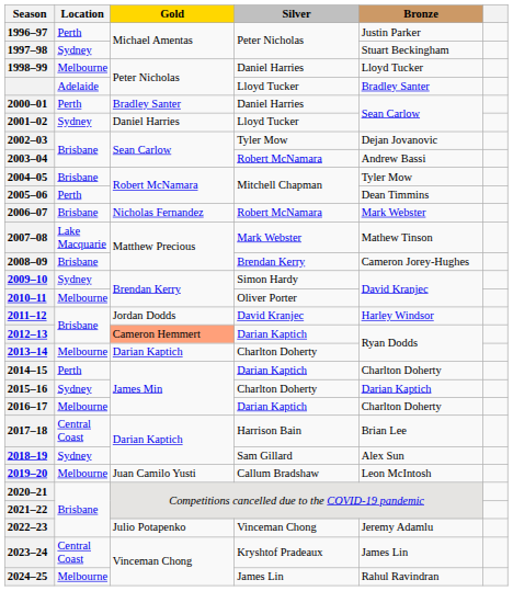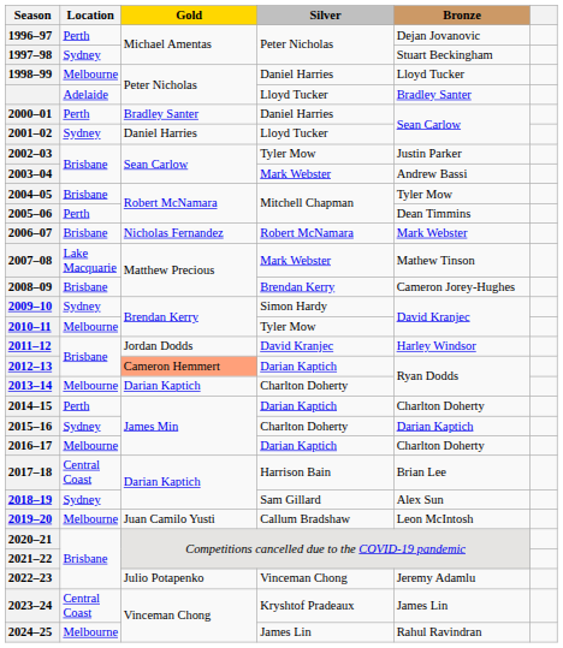 <table class="wikitable unsortable" style="text-align:left; width:80%">
 <tr>
 <th scope="col" style="text-align:center; width:10%">Season</th>
 <th scope="col" style="text-align:center; width:10%">Location</th>
 <th scope="col" style="text-align:center; width:25%; background:gold">Gold</th>
 <th scope="col" style="text-align:center; width:25%; background:silver">Silver</th>
 <th scope="col" style="text-align:center; width:25%; background:#c96">Bronze</th>
 <th scope="col" style="text-align:center; width:5%"></th>
 </tr>
 <tr>
 <th scope="row" style="text-align:left">1996–97</th>
 <td><a href='#'>Perth</a></td>
 <td rowspan="2">Michael Amentas</td>
 <td rowspan="2">Peter Nicholas</td>
-<td>Justin Parker</td>
+<td>Dejan Jovanovic</td>
 <td></td>
 </tr>
 <tr>
 <th scope="row" style="text-align:left">1997–98</th>
 <td><a href='#'>Sydney</a></td>
 <td>Stuart Beckingham</td>
 <td></td>
 </tr>
 <tr>
 <th scope="row" style="text-align:left">1998–99</th>
 <td><a href='#'>Melbourne</a></td>
 <td rowspan="2">Peter Nicholas</td>
 <td>Daniel Harries</td>
 <td>Lloyd Tucker</td>
 <td></td>
 </tr>
 <tr>
 <th scope="row" style="text-align:left"></th>
 <td><a href='#'>Adelaide</a></td>
 <td>Lloyd Tucker</td>
 <td><a href='#'>Bradley Santer</a></td>
 <td></td>
 </tr>
 <tr>
 <th scope="row" style="text-align:left">2000–01</th>
 <td><a href='#'>Perth</a></td>
 <td><a href='#'>Bradley Santer</a></td>
 <td>Daniel Harries</td>
 <td rowspan="2"><a href='#'>Sean Carlow</a></td>
 <td></td>
 </tr>
 <tr>
 <th scope="row" style="text-align:left">2001–02</th>
 <td><a href='#'>Sydney</a></td>
 <td>Daniel Harries</td>
 <td>Lloyd Tucker</td>
 <td></td>
 </tr>
 <tr>
 <th scope="row" style="text-align:left">2002–03</th>
 <td rowspan="2"><a href='#'>Brisbane</a></td>
 <td rowspan="2"><a href='#'>Sean Carlow</a></td>
 <td>Tyler Mow</td>
-<td>Dejan Jovanovic</td>
+<td>Justin Parker</td>
 <td></td>
 </tr>
 <tr>
 <th scope="row" style="text-align:left">2003–04</th>
-<td><a href='#'>Robert McNamara</a></td>
+<td><a href='#'>Mark Webster</a></td>
 <td>Andrew Bassi</td>
 <td></td>
 </tr>
 <tr>
 <th scope="row" style="text-align:left">2004–05</th>
 <td><a href='#'>Brisbane</a></td>
 <td rowspan="2"><a href='#'>Robert McNamara</a></td>
 <td rowspan="2">Mitchell Chapman</td>
 <td>Tyler Mow</td>
 <td></td>
 </tr>
 <tr>
 <th scope="row" style="text-align:left">2005–06</th>
 <td><a href='#'>Perth</a></td>
 <td>Dean Timmins</td>
 <td></td>
 </tr>
 <tr>
 <th scope="row" style="text-align:left">2006–07</th>
 <td><a href='#'>Brisbane</a></td>
 <td><a href='#'>Nicholas Fernandez</a></td>
 <td><a href='#'>Robert McNamara</a></td>
 <td><a href='#'>Mark Webster</a></td>
 <td></td>
 </tr>
 <tr>
 <th scope="row" style="text-align:left">2007–08</th>
 <td><a href='#'>Lake Macquarie</a></td>
 <td rowspan="2">Matthew Precious</td>
 <td><a href='#'>Mark Webster</a></td>
 <td>Mathew Tinson</td>
 <td></td>
 </tr>
 <tr>
 <th scope="row" style="text-align:left">2008–09</th>
 <td><a href='#'>Brisbane</a></td>
 <td><a href='#'>Brendan Kerry</a></td>
 <td>Cameron Jorey-Hughes</td>
 <td></td>
 </tr>
 <tr>
 <th scope="row" style="text-align:left"><a href='#'>2009–10</a></th>
 <td><a href='#'>Sydney</a></td>
 <td rowspan="2"><a href='#'>Brendan Kerry</a></td>
 <td>Simon Hardy</td>
 <td rowspan="2"><a href='#'>David Kranjec</a></td>
 <td></td>
 </tr>
 <tr>
 <th scope="row" style="text-align:left"><a href='#'>2010–11</a></th>
 <td><a href='#'>Melbourne</a></td>
-<td>Oliver Porter</td>
+<td>Tyler Mow</td>
 <td></td>
 </tr>
 <tr>
 <th scope="row" style="text-align:left"><a href='#'>2011–12</a></th>
 <td rowspan="2"><a href='#'>Brisbane</a></td>
 <td>Jordan Dodds</td>
 <td><a href='#'>David Kranjec</a></td>
 <td><a href='#'>Harley Windsor</a></td>
 <td></td>
 </tr>
 <tr>
 <th scope="row" style="text-align:left"><a href='#'>2012–13</a></th>
 <td style="background: lightsalmon;">Cameron Hemmert</td>
 <td><a href='#'>Darian Kaptich</a></td>
 <td rowspan="2">Ryan Dodds</td>
 <td></td>
 </tr>
 <tr>
 <th scope="row" style="text-align:left"><a href='#'>2013–14</a></th>
 <td><a href='#'>Melbourne</a></td>
 <td><a href='#'>Darian Kaptich</a></td>
 <td>Charlton Doherty</td>
 <td></td>
 </tr>
 <tr>
 <th scope="row" style="text-align:left">2014–15</th>
 <td><a href='#'>Perth</a></td>
 <td rowspan="3"><a href='#'>James Min</a></td>
 <td><a href='#'>Darian Kaptich</a></td>
 <td>Charlton Doherty</td>
 <td></td>
 </tr>
 <tr>
 <th scope="row" style="text-align:left">2015–16</th>
 <td><a href='#'>Sydney</a></td>
 <td>Charlton Doherty</td>
 <td><a href='#'>Darian Kaptich</a></td>
 <td></td>
 </tr>
 <tr>
 <th scope="row" style="text-align:left">2016–17</th>
 <td><a href='#'>Melbourne</a></td>
 <td><a href='#'>Darian Kaptich</a></td>
 <td>Charlton Doherty</td>
 <td></td>
 </tr>
 <tr>
 <th scope="row" style="text-align:left">2017–18</th>
 <td><a href='#'>Central Coast</a></td>
 <td rowspan="2"><a href='#'>Darian Kaptich</a></td>
 <td>Harrison Bain</td>
 <td>Brian Lee</td>
 <td></td>
 </tr>
 <tr>
 <th scope="row" style="text-align:left"><a href='#'>2018–19</a></th>
 <td><a href='#'>Sydney</a></td>
 <td>Sam Gillard</td>
 <td>Alex Sun</td>
 <td></td>
 </tr>
 <tr>
 <th scope="row" style="text-align:left"><a href='#'>2019–20</a></th>
 <td><a href='#'>Melbourne</a></td>
 <td>Juan Camilo Yusti</td>
 <td>Callum Bradshaw</td>
 <td>Leon McIntosh</td>
 <td></td>
 </tr>
 <tr>
 <th scope="row" style="text-align:left">2020–21</th>
 <td rowspan="3"><a href='#'>Brisbane</a></td>
 <td colspan="3" rowspan="2" align="center" bgcolor="e5e4e2"><em>Competitions cancelled due to the <a href='#'>COVID-19 pandemic</a></em></td>
 <td></td>
 </tr>
 <tr>
 <th scope="row" style="text-align:left">2021–22</th>
 <td></td>
 </tr>
 <tr>
 <th scope="row" style="text-align:left">2022–23</th>
 <td>Julio Potapenko</td>
 <td>Vinceman Chong</td>
 <td>Jeremy Adamlu</td>
 <td></td>
 </tr>
 <tr>
 <th scope="row" style="text-align:left">2023–24</th>
 <td><a href='#'>Central Coast</a></td>
 <td rowspan="2">Vinceman Chong</td>
 <td>Kryshtof Pradeaux</td>
 <td>James Lin</td>
 <td></td>
 </tr>
 <tr>
 <th scope="row" style="text-align:left">2024–25</th>
 <td><a href='#'>Melbourne</a></td>
 <td>James Lin</td>
 <td>Rahul Ravindran</td>
 <td></td>
 </tr>
 </table>
